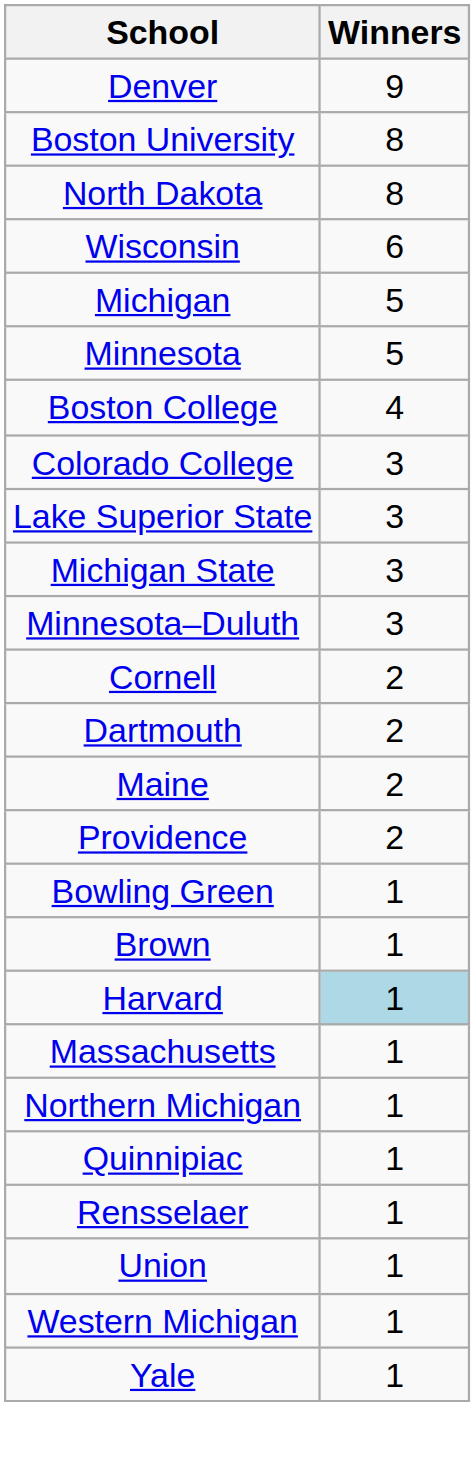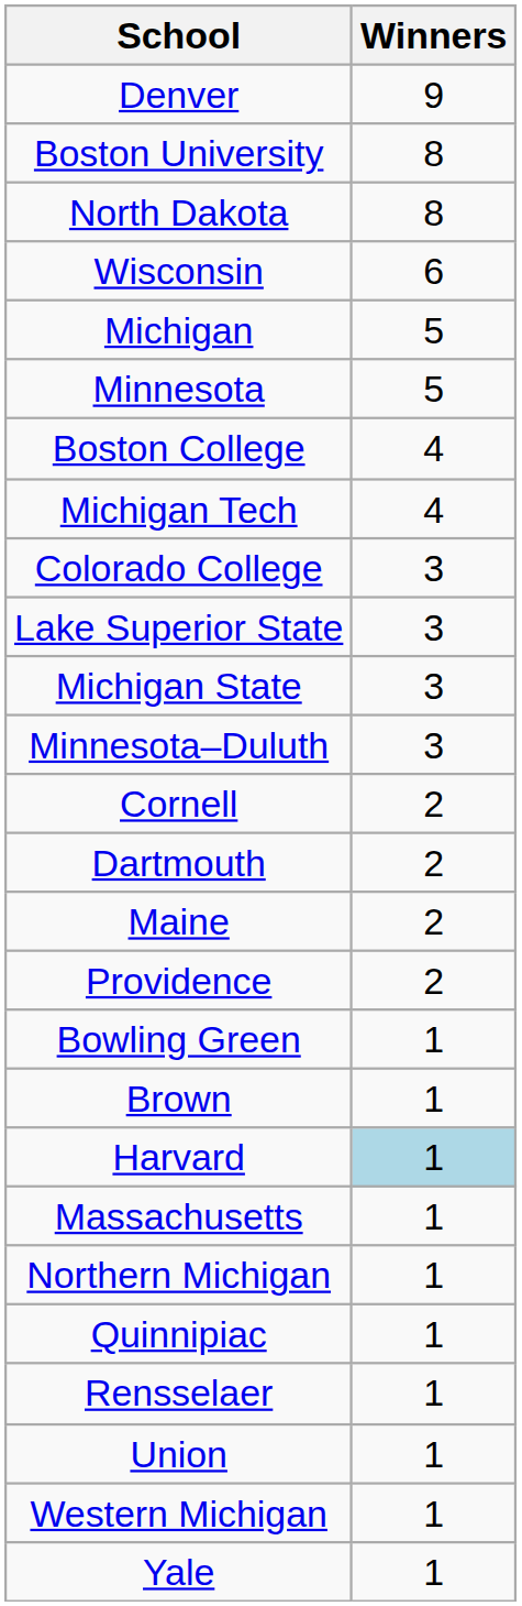 <table class="wikitable sortable" style="font-size: 95%;text-align: center;">
 <tr>
 <th>School</th>
 <th>Winners</th>
 </tr>
 <tr>
 <td><a href='#'>Denver</a></td>
 <td>9</td>
 </tr>
 <tr>
 <td><a href='#'>Boston University</a></td>
 <td>8</td>
 </tr>
 <tr>
 <td><a href='#'>North Dakota</a></td>
 <td>8</td>
 </tr>
 <tr>
 <td><a href='#'>Wisconsin</a></td>
 <td>6</td>
 </tr>
 <tr>
 <td><a href='#'>Michigan</a></td>
 <td>5</td>
 </tr>
 <tr>
 <td><a href='#'>Minnesota</a></td>
 <td>5</td>
 </tr>
 <tr>
 <td><a href='#'>Boston College</a></td>
+<td>4</td>
+</tr>
+<tr>
+<td><a href='#'>Michigan Tech</a></td>
 <td>4</td>
 </tr>
 <tr>
 <td><a href='#'>Colorado College</a></td>
 <td>3</td>
 </tr>
 <tr>
 <td><a href='#'>Lake Superior State</a></td>
 <td>3</td>
 </tr>
 <tr>
 <td><a href='#'>Michigan State</a></td>
 <td>3</td>
 </tr>
 <tr>
 <td><a href='#'>Minnesota–Duluth</a></td>
 <td>3</td>
 </tr>
 <tr>
 <td><a href='#'>Cornell</a></td>
 <td>2</td>
 </tr>
 <tr>
 <td><a href='#'>Dartmouth</a></td>
 <td>2</td>
 </tr>
 <tr>
 <td><a href='#'>Maine</a></td>
 <td>2</td>
 </tr>
 <tr>
 <td><a href='#'>Providence</a></td>
 <td>2</td>
 </tr>
 <tr>
 <td><a href='#'>Bowling Green</a></td>
 <td>1</td>
 </tr>
 <tr>
 <td><a href='#'>Brown</a></td>
 <td>1</td>
 </tr>
 <tr>
 <td><a href='#'>Harvard</a></td>
 <td style="background: lightblue;">1</td>
 </tr>
 <tr>
 <td><a href='#'>Massachusetts</a></td>
 <td>1</td>
 </tr>
 <tr>
 <td><a href='#'>Northern Michigan</a></td>
 <td>1</td>
 </tr>
 <tr>
 <td><a href='#'>Quinnipiac</a></td>
 <td>1</td>
 </tr>
 <tr>
 <td><a href='#'>Rensselaer</a></td>
 <td>1</td>
 </tr>
 <tr>
 <td><a href='#'>Union</a></td>
 <td>1</td>
 </tr>
 <tr>
 <td><a href='#'>Western Michigan</a></td>
 <td>1</td>
 </tr>
 <tr>
 <td><a href='#'>Yale</a></td>
 <td>1</td>
 </tr>
 </table>
